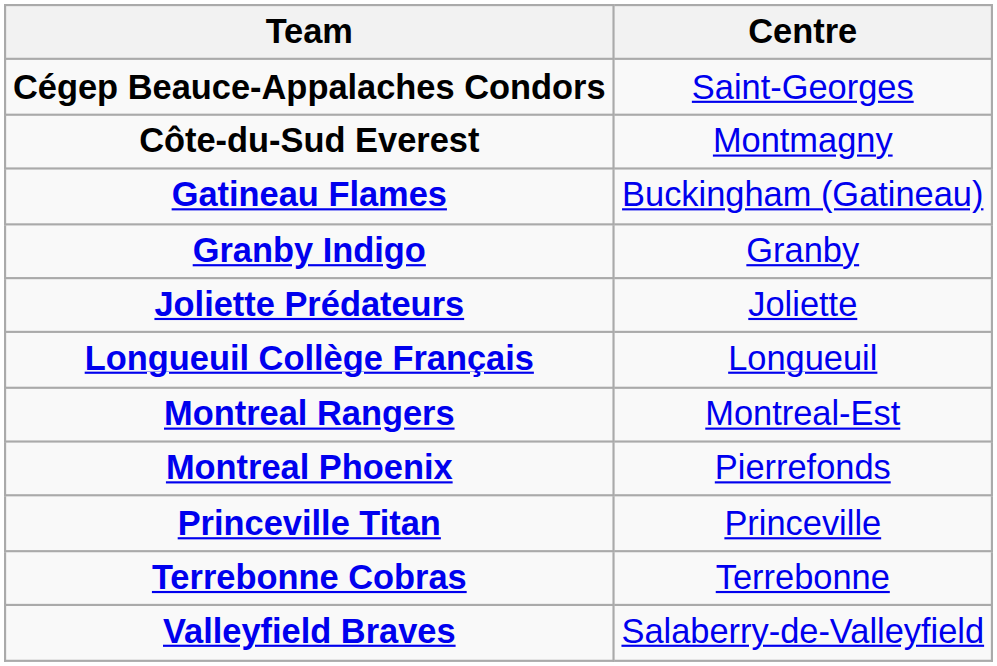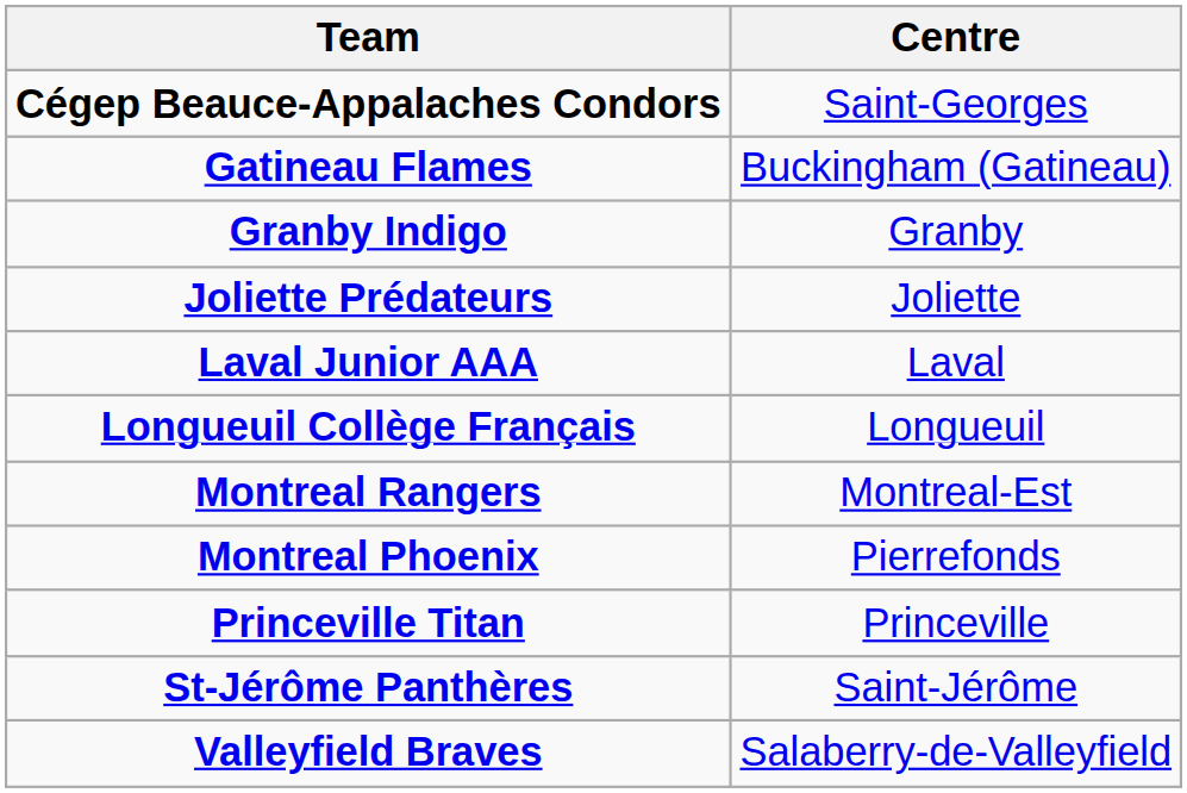 <table class="wikitable" style="text-align:center">
 <tr>
 <th>Team</th>
 <th>Centre</th>
 </tr>
 <tr>
 <td><strong>Cégep Beauce-Appalaches Condors</strong></td>
 <td><a href='#'>Saint-Georges</a></td>
-</tr>
-<tr>
-<td><strong>Côte-du-Sud Everest</strong></td>
-<td><a href='#'>Montmagny</a></td>
 </tr>
 <tr>
 <td><strong><a href='#'>Gatineau Flames</a></strong></td>
 <td><a href='#'>Buckingham (Gatineau)</a></td>
 </tr>
 <tr>
 <td><strong><a href='#'>Granby Indigo</a></strong></td>
 <td><a href='#'>Granby</a></td>
 </tr>
 <tr>
 <td><strong><a href='#'>Joliette Prédateurs</a></strong></td>
 <td><a href='#'>Joliette</a></td>
+</tr>
+<tr>
+<td><strong><a href='#'>Laval Junior AAA</a></strong></td>
+<td><a href='#'>Laval</a></td>
 </tr>
 <tr>
 <td><strong><a href='#'>Longueuil Collège Français</a></strong></td>
 <td><a href='#'>Longueuil</a></td>
 </tr>
 <tr>
 <td><strong><a href='#'>Montreal Rangers</a></strong></td>
 <td><a href='#'>Montreal-Est</a></td>
 </tr>
 <tr>
 <td><strong><a href='#'>Montreal Phoenix</a></strong></td>
 <td><a href='#'>Pierrefonds</a></td>
 </tr>
 <tr>
 <td><strong><a href='#'>Princeville Titan</a></strong></td>
 <td><a href='#'>Princeville</a></td>
 </tr>
 <tr>
-<td><strong><a href='#'>Terrebonne Cobras</a></strong></td>
-<td><a href='#'>Terrebonne</a></td>
+<td><strong><a href='#'>St-Jérôme Panthères</a></strong></td>
+<td><a href='#'>Saint-Jérôme</a></td>
 </tr>
 <tr>
 <td><strong><a href='#'>Valleyfield Braves</a></strong></td>
 <td><a href='#'>Salaberry-de-Valleyfield</a></td>
 </tr>
 </table>
